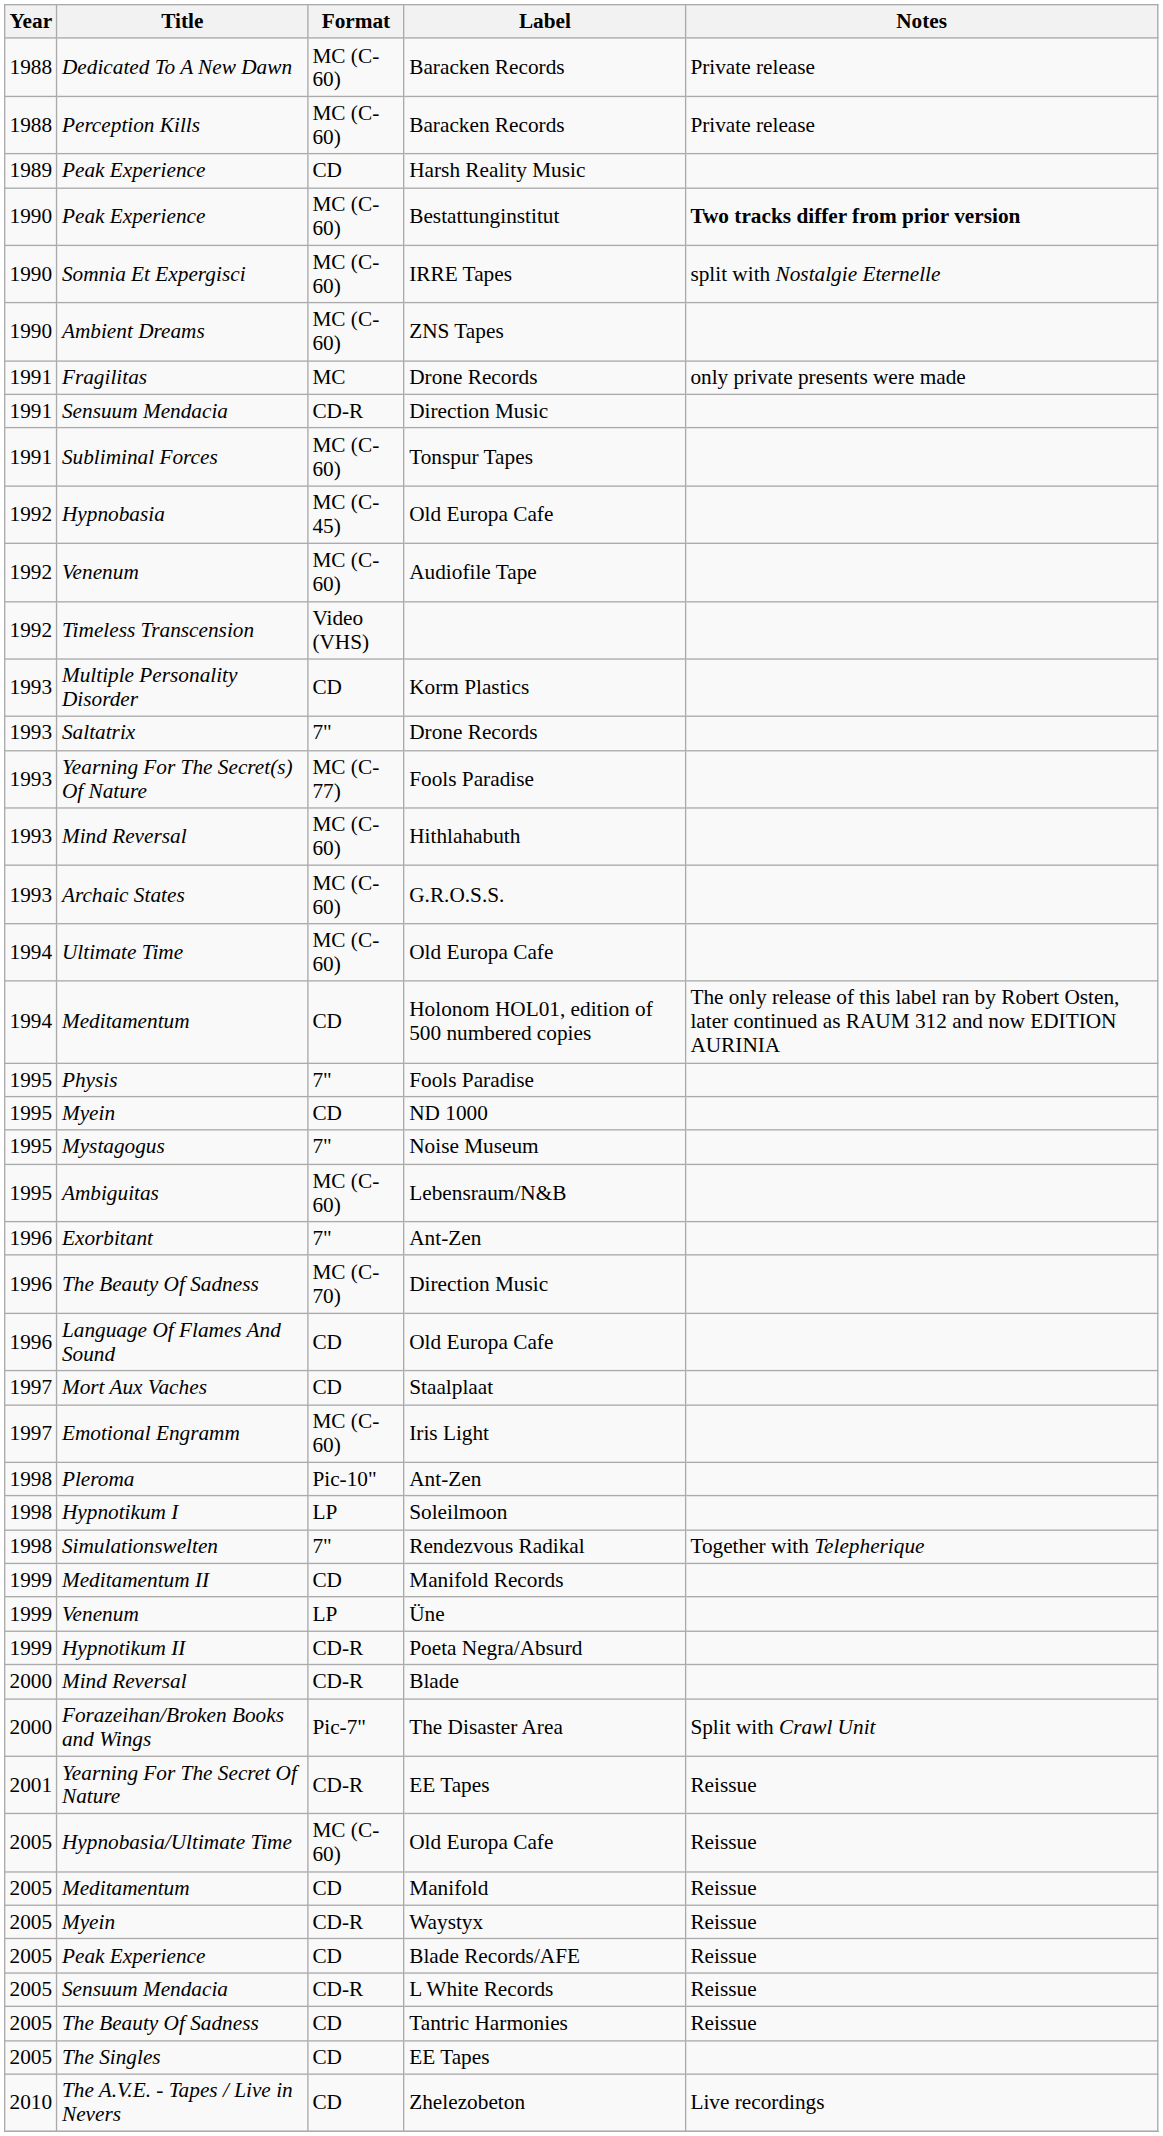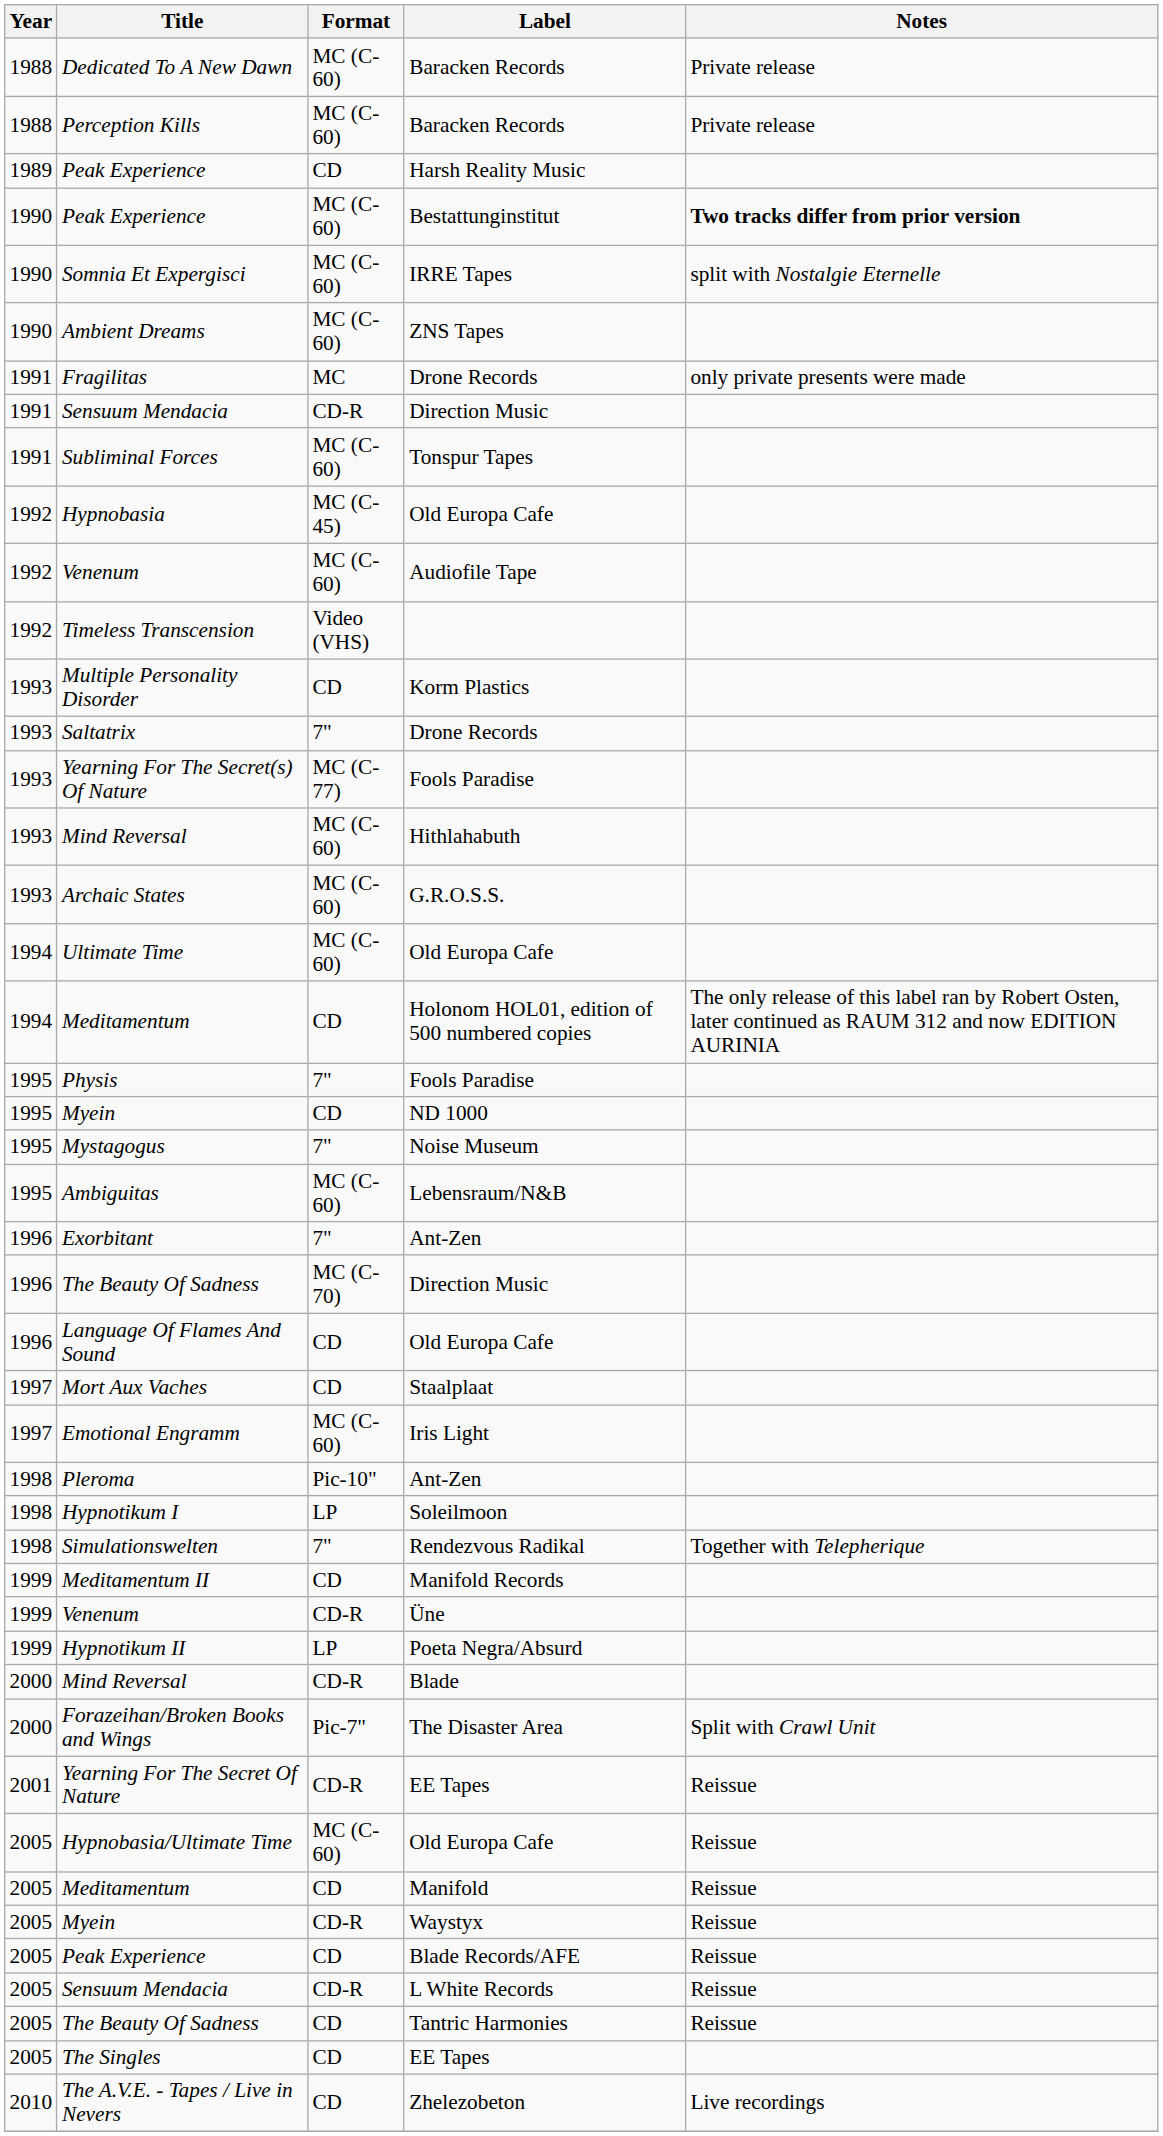 <table class="wikitable" border="1">
 <tr>
 <th>Year</th>
 <th>Title</th>
 <th>Format</th>
 <th>Label</th>
 <th>Notes</th>
 </tr>
 <tr>
 <td>1988</td>
 <td><em>Dedicated To A New Dawn</em></td>
 <td>MC (C-60)</td>
 <td>Baracken Records</td>
 <td>Private release</td>
 </tr>
 <tr>
 <td>1988</td>
 <td><em>Perception Kills</em></td>
 <td>MC (C-60)</td>
 <td>Baracken Records</td>
 <td>Private release</td>
 </tr>
 <tr>
 <td>1989</td>
 <td><em>Peak Experience</em></td>
 <td>CD</td>
 <td>Harsh Reality Music</td>
 <td></td>
 </tr>
 <tr>
 <td>1990</td>
 <td><em>Peak Experience</em></td>
 <td>MC (C-60)</td>
 <td>Bestattunginstitut</td>
 <td><strong>Two tracks differ from prior version</strong></td>
 </tr>
 <tr>
 <td>1990</td>
 <td><em>Somnia Et Expergisci</em></td>
 <td>MC (C-60)</td>
 <td>IRRE Tapes</td>
 <td>split with <em>Nostalgie Eternelle</em></td>
 </tr>
 <tr>
 <td>1990</td>
 <td><em>Ambient Dreams</em></td>
 <td>MC (C-60)</td>
 <td>ZNS Tapes</td>
 <td></td>
 </tr>
 <tr>
 <td>1991</td>
 <td><em>Fragilitas</em></td>
 <td>MC</td>
 <td>Drone Records</td>
 <td>only private presents were made</td>
 </tr>
 <tr>
 <td>1991</td>
 <td><em>Sensuum Mendacia</em></td>
 <td>CD-R</td>
 <td>Direction Music</td>
 <td></td>
 </tr>
 <tr>
 <td>1991</td>
 <td><em>Subliminal Forces</em></td>
 <td>MC (C-60)</td>
 <td>Tonspur Tapes</td>
 <td></td>
 </tr>
 <tr>
 <td>1992</td>
 <td><em>Hypnobasia</em></td>
 <td>MC (C-45)</td>
 <td>Old Europa Cafe</td>
 <td></td>
 </tr>
 <tr>
 <td>1992</td>
 <td><em>Venenum</em></td>
 <td>MC (C-60)</td>
 <td>Audiofile Tape</td>
 <td></td>
 </tr>
 <tr>
 <td>1992</td>
 <td><em>Timeless Transcension</em></td>
 <td>Video (VHS)</td>
 <td></td>
 <td></td>
 </tr>
 <tr>
 <td>1993</td>
 <td><em>Multiple Personality Disorder</em></td>
 <td>CD</td>
 <td>Korm Plastics</td>
 <td></td>
 </tr>
 <tr>
 <td>1993</td>
 <td><em>Saltatrix</em></td>
 <td>7"</td>
 <td>Drone Records</td>
 <td></td>
 </tr>
 <tr>
 <td>1993</td>
 <td><em>Yearning For The Secret(s) Of Nature</em></td>
 <td>MC (C-77)</td>
 <td>Fools Paradise</td>
 <td></td>
 </tr>
 <tr>
 <td>1993</td>
 <td><em>Mind Reversal</em></td>
 <td>MC (C-60)</td>
 <td>Hithlahabuth</td>
 <td></td>
 </tr>
 <tr>
 <td>1993</td>
 <td><em>Archaic States</em></td>
 <td>MC (C-60)</td>
 <td>G.R.O.S.S.</td>
 <td></td>
 </tr>
 <tr>
 <td>1994</td>
 <td><em>Ultimate Time</em></td>
 <td>MC (C-60)</td>
 <td>Old Europa Cafe</td>
 <td></td>
 </tr>
 <tr>
 <td>1994</td>
 <td><em>Meditamentum</em></td>
 <td>CD</td>
 <td>Holonom HOL01, edition of 500 numbered copies</td>
 <td>The only release of this label ran by Robert Osten, later continued as RAUM 312 and now EDITION AURINIA</td>
 </tr>
 <tr>
 <td>1995</td>
 <td><em>Physis</em></td>
 <td>7"</td>
 <td>Fools Paradise</td>
 <td></td>
 </tr>
 <tr>
 <td>1995</td>
 <td><em>Myein</em></td>
 <td>CD</td>
 <td>ND 1000</td>
 <td></td>
 </tr>
 <tr>
 <td>1995</td>
 <td><em>Mystagogus</em></td>
 <td>7"</td>
 <td>Noise Museum</td>
 <td></td>
 </tr>
 <tr>
 <td>1995</td>
 <td><em>Ambiguitas</em></td>
 <td>MC (C-60)</td>
 <td>Lebensraum/N&B</td>
 <td></td>
 </tr>
 <tr>
 <td>1996</td>
 <td><em>Exorbitant</em></td>
 <td>7"</td>
 <td>Ant-Zen</td>
 <td></td>
 </tr>
 <tr>
 <td>1996</td>
 <td><em>The Beauty Of Sadness</em></td>
 <td>MC (C-70)</td>
 <td>Direction Music</td>
 <td></td>
 </tr>
 <tr>
 <td>1996</td>
 <td><em>Language Of Flames And Sound</em></td>
 <td>CD</td>
 <td>Old Europa Cafe</td>
 <td></td>
 </tr>
 <tr>
 <td>1997</td>
 <td><em>Mort Aux Vaches</em></td>
 <td>CD</td>
 <td>Staalplaat</td>
 <td></td>
 </tr>
 <tr>
 <td>1997</td>
 <td><em>Emotional Engramm</em></td>
 <td>MC (C-60)</td>
 <td>Iris Light</td>
 <td></td>
 </tr>
 <tr>
 <td>1998</td>
 <td><em>Pleroma</em></td>
 <td>Pic-10"</td>
 <td>Ant-Zen</td>
 <td></td>
 </tr>
 <tr>
 <td>1998</td>
 <td><em>Hypnotikum I</em></td>
 <td>LP</td>
 <td>Soleilmoon</td>
 <td></td>
 </tr>
 <tr>
 <td>1998</td>
 <td><em>Simulationswelten</em></td>
 <td>7"</td>
 <td>Rendezvous Radikal</td>
 <td>Together with <em>Telepherique</em></td>
 </tr>
 <tr>
 <td>1999</td>
 <td><em>Meditamentum II</em></td>
 <td>CD</td>
 <td>Manifold Records</td>
 <td></td>
 </tr>
 <tr>
 <td>1999</td>
 <td><em>Venenum</em></td>
-<td>LP</td>
+<td>CD-R</td>
 <td>Üne</td>
 <td></td>
 </tr>
 <tr>
 <td>1999</td>
 <td><em>Hypnotikum II</em></td>
-<td>CD-R</td>
+<td>LP</td>
 <td>Poeta Negra/Absurd</td>
 <td></td>
 </tr>
 <tr>
 <td>2000</td>
 <td><em>Mind Reversal</em></td>
 <td>CD-R</td>
 <td>Blade</td>
 <td></td>
 </tr>
 <tr>
 <td>2000</td>
 <td><em>Forazeihan/Broken Books and Wings</em></td>
 <td>Pic-7"</td>
 <td>The Disaster Area</td>
 <td>Split with <em>Crawl Unit</em></td>
 </tr>
 <tr>
 <td>2001</td>
 <td><em>Yearning For The Secret Of Nature</em></td>
 <td>CD-R</td>
 <td>EE Tapes</td>
 <td>Reissue</td>
 </tr>
 <tr>
 <td>2005</td>
 <td><em>Hypnobasia/Ultimate Time</em></td>
 <td>MC (C-60)</td>
 <td>Old Europa Cafe</td>
 <td>Reissue</td>
 </tr>
 <tr>
 <td>2005</td>
 <td><em>Meditamentum</em></td>
 <td>CD</td>
 <td>Manifold</td>
 <td>Reissue</td>
 </tr>
 <tr>
 <td>2005</td>
 <td><em>Myein</em></td>
 <td>CD-R</td>
 <td>Waystyx</td>
 <td>Reissue</td>
 </tr>
 <tr>
 <td>2005</td>
 <td><em>Peak Experience</em></td>
 <td>CD</td>
 <td>Blade Records/AFE</td>
 <td>Reissue</td>
 </tr>
 <tr>
 <td>2005</td>
 <td><em>Sensuum Mendacia</em></td>
 <td>CD-R</td>
 <td>L White Records</td>
 <td>Reissue</td>
 </tr>
 <tr>
 <td>2005</td>
 <td><em>The Beauty Of Sadness</em></td>
 <td>CD</td>
 <td>Tantric Harmonies</td>
 <td>Reissue</td>
 </tr>
 <tr>
 <td>2005</td>
 <td><em>The Singles</em></td>
 <td>CD</td>
 <td>EE Tapes</td>
 <td></td>
 </tr>
 <tr>
 <td>2010</td>
 <td><em>The A.V.E. - Tapes / Live in Nevers</em></td>
 <td>CD</td>
 <td>Zhelezobeton</td>
 <td>Live recordings</td>
 </tr>
 <tr>
 </tr>
 </table>
